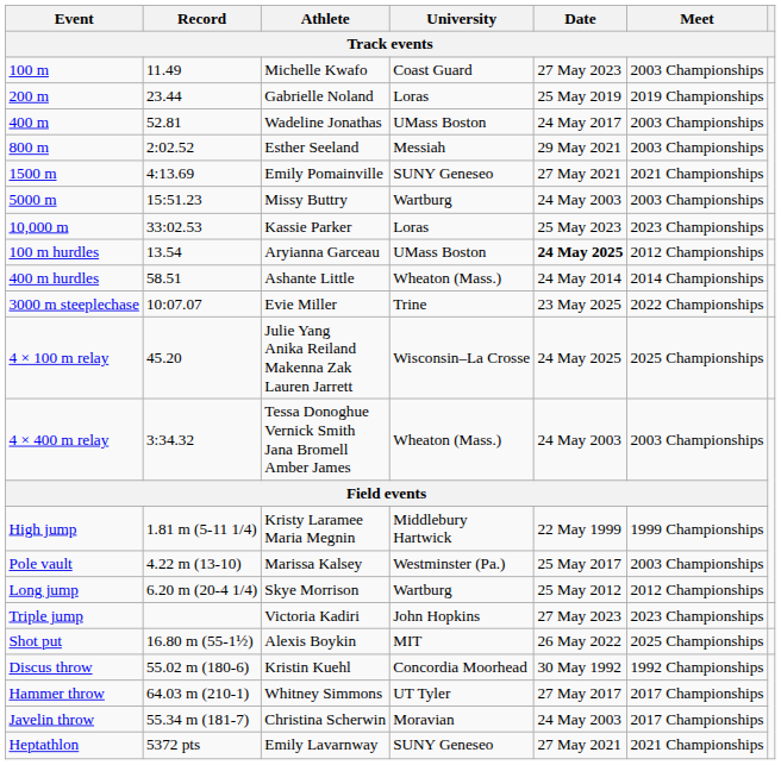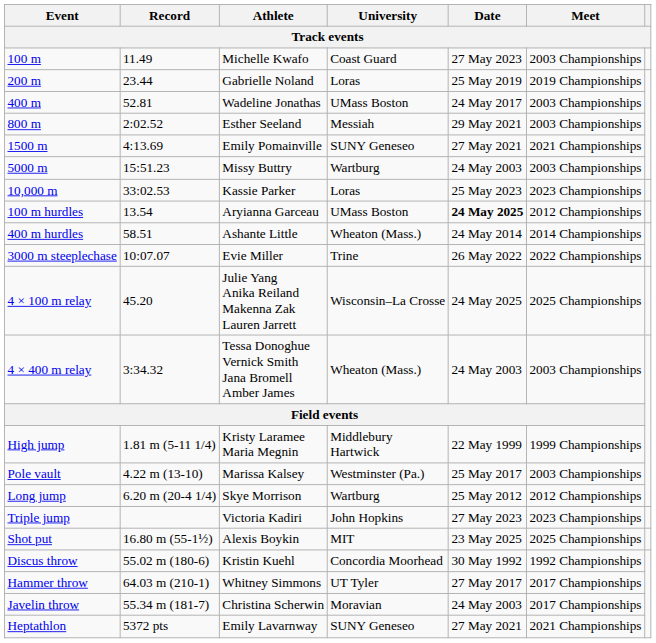 <table class="wikitable" style="font-size:95%;">
 <tr>
 <th>Event</th>
 <th>Record</th>
 <th>Athlete</th>
 <th>University</th>
 <th>Date</th>
 <th>Meet</th>
 <th></th>
 </tr>
 <tr>
 <th colspan=7 align=center>Track events</th>
 </tr>
 <tr>
 <td><a href='#'>100 m</a></td>
 <td>11.49 </td>
 <td>Michelle Kwafo</td>
 <td>Coast Guard</td>
 <td>27 May 2023</td>
 <td>2003 Championships</td>
 <td></td>
 </tr>
 <tr>
 <td><a href='#'>200 m</a></td>
 <td>23.44 </td>
 <td>Gabrielle Noland</td>
 <td>Loras</td>
 <td>25 May 2019</td>
 <td>2019 Championships</td>
 </tr>
 <tr>
 <td><a href='#'>400 m</a></td>
 <td>52.81</td>
 <td>Wadeline Jonathas</td>
 <td>UMass Boston</td>
 <td>24 May 2017</td>
 <td>2003 Championships</td>
 </tr>
 <tr>
 <td><a href='#'>800 m</a></td>
 <td>2:02.52</td>
 <td>Esther Seeland</td>
 <td>Messiah</td>
 <td>29 May 2021</td>
 <td>2003 Championships</td>
 </tr>
 <tr>
 <td><a href='#'>1500 m</a></td>
 <td>4:13.69</td>
 <td>Emily Pomainville</td>
 <td>SUNY Geneseo</td>
 <td>27 May 2021</td>
 <td>2021 Championships</td>
 </tr>
 <tr>
 <td><a href='#'>5000 m</a></td>
 <td>15:51.23</td>
 <td>Missy Buttry</td>
 <td>Wartburg</td>
 <td>24 May 2003</td>
 <td>2003 Championships</td>
 </tr>
 <tr>
 <td><a href='#'>10,000 m</a></td>
 <td>33:02.53</td>
 <td>Kassie Parker</td>
 <td>Loras</td>
 <td>25 May 2023</td>
 <td>2023 Championships</td>
 <td></td>
 </tr>
 <tr>
 <td><a href='#'>100 m hurdles</a></td>
 <td>13.54 </td>
 <td>Aryianna Garceau</td>
 <td>UMass Boston</td>
 <td><strong>24 May 2025</strong></td>
 <td>2012 Championships</td>
 <td></td>
 </tr>
 <tr>
 <td><a href='#'>400 m hurdles</a></td>
 <td>58.51</td>
 <td>Ashante Little</td>
 <td>Wheaton (Mass.)</td>
 <td>24 May 2014</td>
 <td>2014 Championships</td>
 </tr>
 <tr>
 <td><a href='#'>3000 m steeplechase</a></td>
 <td>10:07.07</td>
 <td>Evie Miller</td>
 <td>Trine</td>
-<td>23 May 2025</td>
+<td>26 May 2022</td>
 <td>2022 Championships</td>
 </tr>
 <tr>
 <td><a href='#'>4 × 100 m relay</a></td>
 <td>45.20</td>
 <td>Julie Yang<br>Anika Reiland<br>Makenna Zak<br>Lauren Jarrett</td>
 <td>Wisconsin–La Crosse</td>
 <td>24 May 2025</td>
 <td>2025 Championships</td>
 <td></td>
 </tr>
 <tr>
 <td><a href='#'>4 × 400 m relay</a></td>
 <td>3:34.32</td>
 <td>Tessa Donoghue<br>Vernick Smith<br>Jana Bromell<br>Amber James</td>
 <td>Wheaton (Mass.)</td>
 <td>24 May 2003</td>
 <td>2003 Championships</td>
 </tr>
 <tr>
 <th colspan=6 align=center>Field events</th>
 </tr>
 <tr>
 <td><a href='#'>High jump</a></td>
 <td>1.81 m (5-11 1/4)</td>
 <td>Kristy Laramee<br>Maria Megnin</td>
 <td>Middlebury<br>Hartwick</td>
 <td>22 May 1999</td>
 <td>1999 Championships</td>
 </tr>
 <tr>
 <td><a href='#'>Pole vault</a></td>
 <td>4.22 m (13-10)</td>
 <td>Marissa Kalsey</td>
 <td>Westminster (Pa.)</td>
 <td>25 May 2017</td>
 <td>2003 Championships</td>
 </tr>
 <tr>
 <td><a href='#'>Long jump</a></td>
 <td>6.20 m (20-4 1/4)</td>
 <td>Skye Morrison</td>
 <td>Wartburg</td>
 <td>25 May 2012</td>
 <td>2012 Championships</td>
 </tr>
 <tr>
 <td><a href='#'>Triple jump</a></td>
 <td> </td>
 <td>Victoria Kadiri</td>
 <td>John Hopkins</td>
 <td>27 May 2023</td>
 <td>2023 Championships</td>
 <td></td>
 </tr>
 <tr>
 <td><a href='#'>Shot put</a></td>
 <td>16.80 m (55-1½)</td>
 <td>Alexis Boykin</td>
 <td>MIT</td>
-<td>26 May 2022</td>
+<td>23 May 2025</td>
 <td>2025 Championships</td>
 <td></td>
 </tr>
 <tr>
 <td><a href='#'>Discus throw</a></td>
 <td>55.02 m (180-6)</td>
 <td>Kristin Kuehl</td>
 <td>Concordia Moorhead</td>
 <td>30 May 1992</td>
 <td>1992 Championships</td>
 </tr>
 <tr>
 <td><a href='#'>Hammer throw</a></td>
 <td>64.03 m (210-1)</td>
 <td>Whitney Simmons</td>
 <td>UT Tyler</td>
 <td>27 May 2017</td>
 <td>2017 Championships</td>
 </tr>
 <tr>
 <td><a href='#'>Javelin throw</a></td>
 <td>55.34 m (181-7)</td>
 <td>Christina Scherwin</td>
 <td>Moravian</td>
 <td>24 May 2003</td>
 <td>2017 Championships</td>
 </tr>
 <tr>
 <td><a href='#'>Heptathlon</a></td>
 <td>5372 pts</td>
 <td>Emily Lavarnway</td>
 <td>SUNY Geneseo</td>
 <td>27 May 2021</td>
 <td>2021 Championships</td>
 </tr>
 </table>
